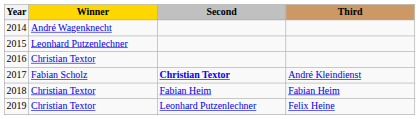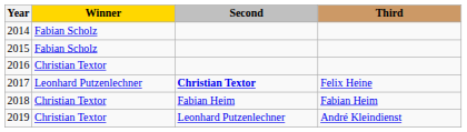 <table class="wikitable sortable">
 <tr>
 <th>Year</th>
 <th scope=col colspan=1 style="width:200px; background: gold;">Winner</th>
 <th scope=col colspan=1 style="width:200px; background: silver;">Second</th>
 <th scope=col colspan=1 style="width:200px; background: #cc9966;">Third</th>
 </tr>
 <tr>
 <td>2014</td>
-<td><a href='#'>André Wagenknecht</a></td>
+<td><a href='#'>Fabian Scholz</a></td>
 <td></td>
 <td></td>
 </tr>
 <tr>
 <td>2015</td>
-<td><a href='#'>Leonhard Putzenlechner</a></td>
+<td><a href='#'>Fabian Scholz</a></td>
 <td></td>
 <td></td>
 </tr>
 <tr>
 <td>2016</td>
 <td><a href='#'>Christian Textor</a></td>
 <td></td>
 <td></td>
 </tr>
 <tr>
 <td>2017</td>
-<td><a href='#'>Fabian Scholz</a></td>
+<td><a href='#'>Leonhard Putzenlechner</a></td>
 <td><strong><a href='#'>Christian Textor</a></strong></td>
-<td><a href='#'>André Kleindienst</a></td>
+<td><a href='#'>Felix Heine</a></td>
 </tr>
 <tr>
 <td>2018</td>
 <td><a href='#'>Christian Textor</a></td>
 <td><a href='#'>Fabian Heim</a></td>
 <td><a href='#'>Fabian Heim</a></td>
 </tr>
 <tr>
 <td>2019</td>
 <td><a href='#'>Christian Textor</a></td>
 <td><a href='#'>Leonhard Putzenlechner</a></td>
-<td><a href='#'>Felix Heine</a></td>
+<td><a href='#'>André Kleindienst</a></td>
 </tr>
 </table>
